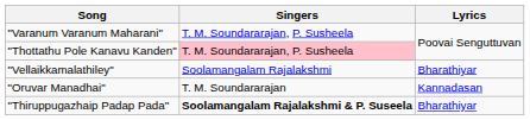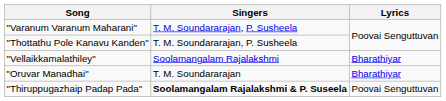 <table class="wikitable" style="font-size:95%;">
 <tr>
 <th>Song</th>
 <th>Singers</th>
 <th>Lyrics</th>
 </tr>
 <tr>
 <td>"Varanum Varanum Maharani"</td>
 <td><a href='#'>T. M. Soundararajan</a>, <a href='#'>P. Susheela</a></td>
 <td rowspan=2>Poovai Senguttuvan</td>
 </tr>
 <tr>
 <td>"Thottathu Pole Kanavu Kanden"</td>
-<td style="background: pink;">T. M. Soundararajan, P. Susheela</td>
+<td>T. M. Soundararajan, P. Susheela</td>
 </tr>
 <tr>
 <td>"Vellaikkamalathiley"</td>
 <td><a href='#'>Soolamangalam Rajalakshmi</a></td>
 <td><a href='#'>Bharathiyar</a></td>
 </tr>
 <tr>
 <td>"Oruvar Manadhai"</td>
 <td>T. M. Soundararajan</td>
-<td><a href='#'>Kannadasan</a></td>
+<td><a href='#'>Bharathiyar</a></td>
 </tr>
 <tr>
 <td>"Thiruppugazhaip Padap Pada"</td>
 <td><strong>Soolamangalam Rajalakshmi & P. Suseela</strong></td>
-<td><a href='#'>Bharathiyar</a></td>
+<td>Poovai Senguttuvan</td>
 </tr>
 </table>
